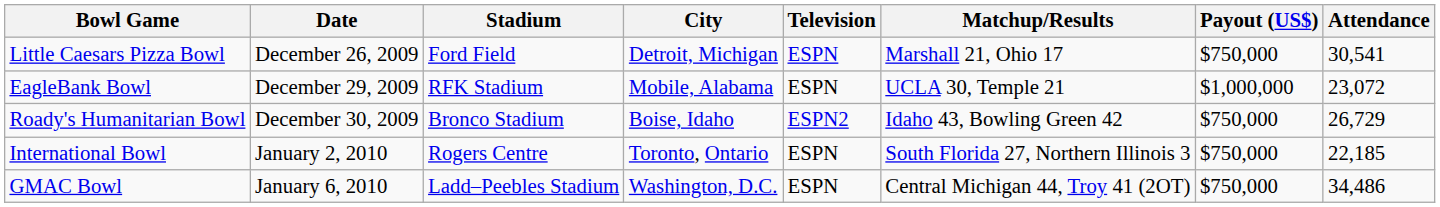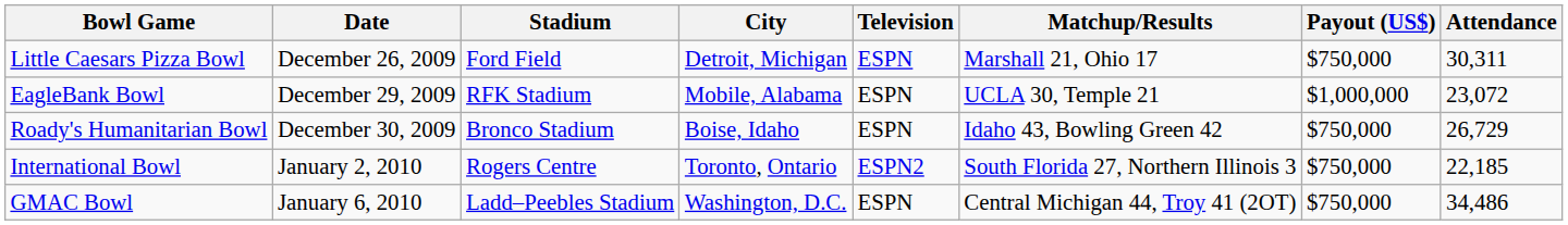 <table class="wikitable">
 <tr>
 <th>Bowl Game</th>
 <th>Date</th>
 <th>Stadium</th>
 <th>City</th>
 <th>Television</th>
 <th>Matchup/Results</th>
 <th>Payout (<a href='#'>US$</a>)</th>
 <th>Attendance</th>
 </tr>
 <tr>
 <td><a href='#'>Little Caesars Pizza Bowl</a></td>
 <td>December 26, 2009</td>
 <td><a href='#'>Ford Field</a></td>
 <td><a href='#'>Detroit, Michigan</a></td>
 <td><a href='#'>ESPN</a></td>
 <td><a href='#'>Marshall</a> 21, Ohio 17</td>
 <td>$750,000</td>
-<td>30,541</td>
+<td>30,311</td>
 </tr>
 <tr>
 <td><a href='#'>EagleBank Bowl</a></td>
 <td>December 29, 2009</td>
 <td><a href='#'>RFK Stadium</a></td>
 <td><a href='#'>Mobile, Alabama</a></td>
 <td>ESPN</td>
 <td><a href='#'>UCLA</a> 30, Temple 21</td>
 <td>$1,000,000</td>
 <td>23,072</td>
 </tr>
 <tr>
 <td><a href='#'>Roady's Humanitarian Bowl</a></td>
 <td>December 30, 2009</td>
 <td><a href='#'>Bronco Stadium</a></td>
 <td><a href='#'>Boise, Idaho</a></td>
-<td><a href='#'>ESPN2</a></td>
+<td>ESPN</td>
 <td><a href='#'>Idaho</a> 43, Bowling Green 42</td>
 <td>$750,000</td>
 <td>26,729</td>
 </tr>
 <tr>
 <td><a href='#'>International Bowl</a></td>
 <td>January 2, 2010</td>
 <td><a href='#'>Rogers Centre</a></td>
 <td><a href='#'>Toronto</a>, <a href='#'>Ontario</a></td>
-<td>ESPN</td>
+<td><a href='#'>ESPN2</a></td>
 <td><a href='#'>South Florida</a> 27, Northern Illinois 3</td>
 <td>$750,000</td>
 <td>22,185</td>
 </tr>
 <tr>
 <td><a href='#'>GMAC Bowl</a></td>
 <td>January 6, 2010</td>
 <td><a href='#'>Ladd–Peebles Stadium</a></td>
 <td><a href='#'>Washington, D.C.</a></td>
 <td>ESPN</td>
 <td>Central Michigan 44, <a href='#'>Troy</a> 41 (2OT)</td>
 <td>$750,000</td>
 <td>34,486</td>
 </tr>
 </table>
